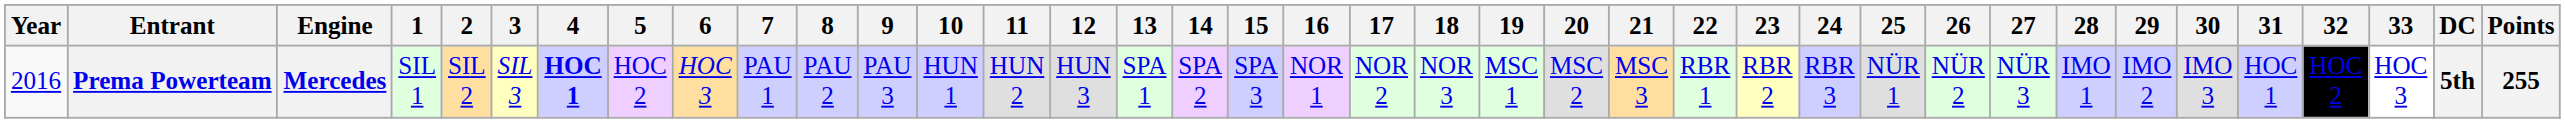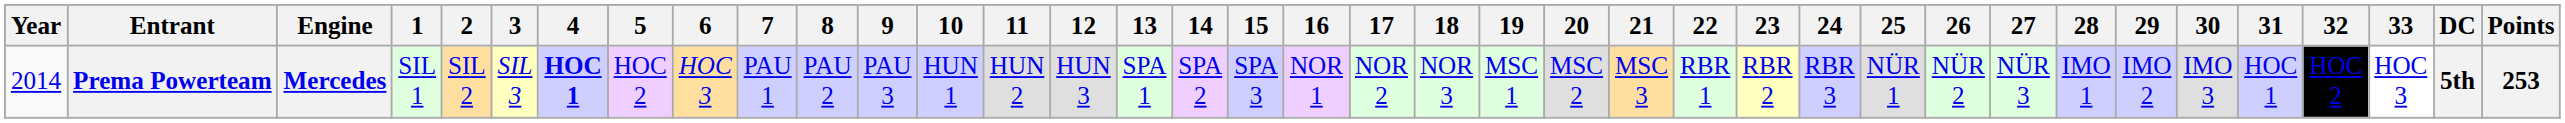 <table class="wikitable" style="text-align:center; font-size:85%">
 <tr>
 <th>Year</th>
 <th>Entrant</th>
 <th>Engine</th>
 <th>1</th>
 <th>2</th>
 <th>3</th>
 <th>4</th>
 <th>5</th>
 <th>6</th>
 <th>7</th>
 <th>8</th>
 <th>9</th>
 <th>10</th>
 <th>11</th>
 <th>12</th>
 <th>13</th>
 <th>14</th>
 <th>15</th>
 <th>16</th>
 <th>17</th>
 <th>18</th>
 <th>19</th>
 <th>20</th>
 <th>21</th>
 <th>22</th>
 <th>23</th>
 <th>24</th>
 <th>25</th>
 <th>26</th>
 <th>27</th>
 <th>28</th>
 <th>29</th>
 <th>30</th>
 <th>31</th>
 <th>32</th>
 <th>33</th>
 <th>DC</th>
 <th>Points</th>
 </tr>
 <tr>
-<td><a href='#'>2016</a></td>
+<td><a href='#'>2014</a></td>
 <th nowrap><a href='#'>Prema Powerteam</a></th>
 <th nowrap><a href='#'>Mercedes</a></th>
 <td style="background:#DFFFDF;"><a href='#'>SIL<br>1</a><br></td>
 <td style="background:#FFDF9F;"><a href='#'>SIL<br>2</a><br></td>
 <td style="background:#FFFFBF;"><em><a href='#'>SIL<br>3</a></em><br></td>
 <td style="background:#CFCFFF;"><strong><a href='#'>HOC<br>1</a><br></strong></td>
 <td style="background:#EFCFFF;"><a href='#'>HOC<br>2</a><br></td>
 <td style="background:#FFDF9F;"><em><a href='#'>HOC<br>3</a></em><br></td>
 <td style="background:#CFCFFF;"><a href='#'>PAU<br>1</a><br></td>
 <td style="background:#CFCFFF;"><a href='#'>PAU<br>2</a><br></td>
 <td style="background:#CFCFFF;"><a href='#'>PAU<br>3</a><br></td>
 <td style="background:#CFCFFF;"><a href='#'>HUN<br>1</a><br></td>
 <td style="background:#DFDFDF;"><a href='#'>HUN<br>2</a><br></td>
 <td style="background:#DFDFDF;"><a href='#'>HUN<br>3</a><br></td>
 <td style="background:#DFFFDF;"><a href='#'>SPA<br>1</a><br></td>
 <td style="background:#EFCFFF;"><a href='#'>SPA<br>2</a><br></td>
 <td style="background:#CFCFFF;"><a href='#'>SPA<br>3</a><br></td>
 <td style="background:#EFCFFF;"><a href='#'>NOR<br>1</a><br></td>
 <td style="background:#DFFFDF;"><a href='#'>NOR<br>2</a><br></td>
 <td style="background:#DFFFDF;"><a href='#'>NOR<br>3</a><br></td>
 <td style="background:#DFFFDF;"><a href='#'>MSC<br>1</a><br></td>
 <td style="background:#DFDFDF;"><a href='#'>MSC<br>2</a><br></td>
 <td style="background:#FFDF9F;"><a href='#'>MSC<br>3</a><br></td>
 <td style="background:#DFFFDF;"><a href='#'>RBR<br>1</a><br></td>
 <td style="background:#FFFFBF;"><a href='#'>RBR<br>2</a><br></td>
 <td style="background:#CFCFFF;"><a href='#'>RBR<br>3</a><br></td>
 <td style="background:#DFDFDF;"><a href='#'>NÜR<br>1</a><br></td>
 <td style="background:#DFFFDF;"><a href='#'>NÜR<br>2</a><br></td>
 <td style="background:#DFFFDF;"><a href='#'>NÜR<br>3</a><br></td>
 <td style="background:#CFCFFF;"><a href='#'>IMO<br>1</a><br></td>
 <td style="background:#CFCFFF;"><a href='#'>IMO<br>2</a><br></td>
 <td style="background:#DFDFDF;"><a href='#'>IMO<br>3</a><br></td>
 <td style="background:#CFCFFF;"><a href='#'>HOC<br>1</a><br></td>
 <td style="background:#000000; color:white"><a href='#'><span>HOC<br>2</span></a><br></td>
 <td style="background:#FFFFFF;"><a href='#'>HOC<br>3</a><br></td>
 <th>5th</th>
-<th>255</th>
+<th>253</th>
 </tr>
 </table>
